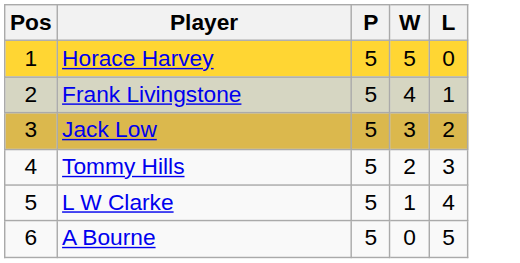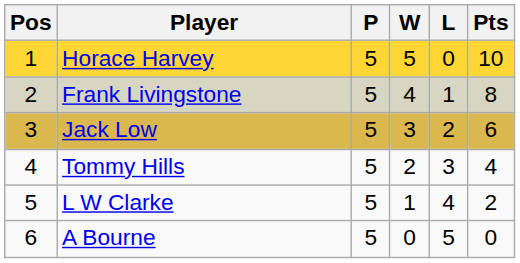 <table class="wikitable" style="font-size: 100%">
 <tr>
 <th width=20>Pos</th>
 <th width=200>Player</th>
 <th width=20>P</th>
 <th width=20>W</th>
 <th width=20>L</th>
+<th width=20>Pts</th>
 </tr>
 <tr align=center style="background: #FFD633;">
 <td>1</td>
 <td align="left">  <a href='#'>Horace Harvey</a></td>
 <td>5</td>
 <td>5</td>
 <td>0</td>
+<td>10</td>
 </tr>
 <tr align=center style="background: #D6D6C2;">
 <td>2</td>
 <td align="left"> <a href='#'>Frank Livingstone</a></td>
 <td>5</td>
 <td>4</td>
 <td>1</td>
+<td>8</td>
 </tr>
 <tr align=center style="background: #DBB84D;">
 <td>3</td>
 <td align="left"> <a href='#'>Jack Low</a></td>
 <td>5</td>
 <td>3</td>
 <td>2</td>
+<td>6</td>
 </tr>
 <tr align=center>
 <td>4</td>
 <td align="left"> <a href='#'>Tommy Hills</a></td>
 <td>5</td>
 <td>2</td>
 <td>3</td>
+<td>4</td>
 </tr>
 <tr align=center>
 <td>5</td>
 <td align="left"> <a href='#'>L W Clarke</a></td>
 <td>5</td>
 <td>1</td>
 <td>4</td>
+<td>2</td>
 </tr>
 <tr align=center>
 <td>6</td>
 <td align="left"> <a href='#'>A Bourne</a></td>
 <td>5</td>
 <td>0</td>
 <td>5</td>
+<td>0</td>
 </tr>
 </table>
